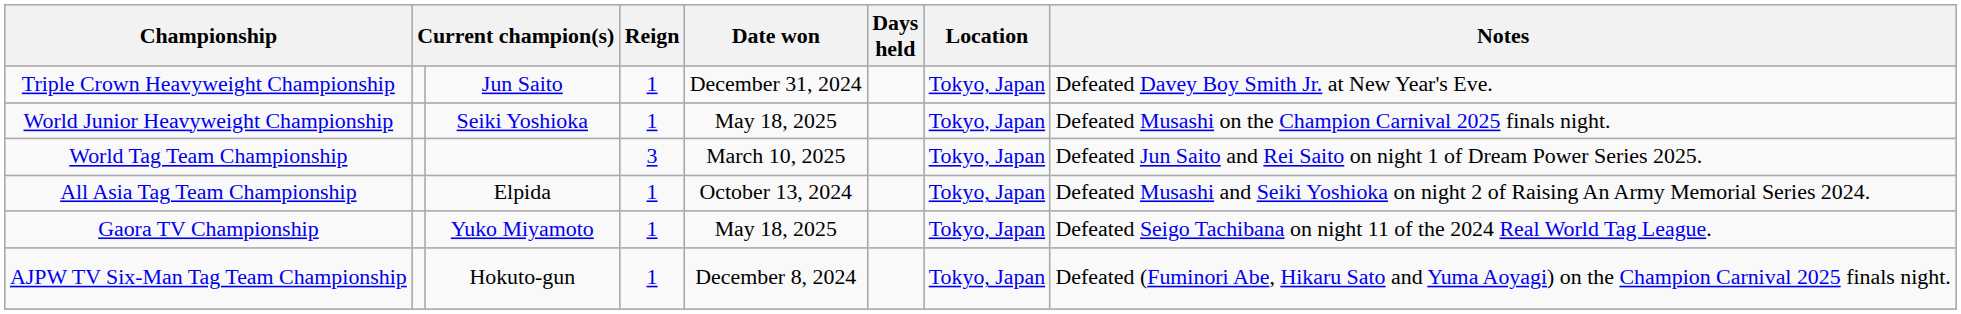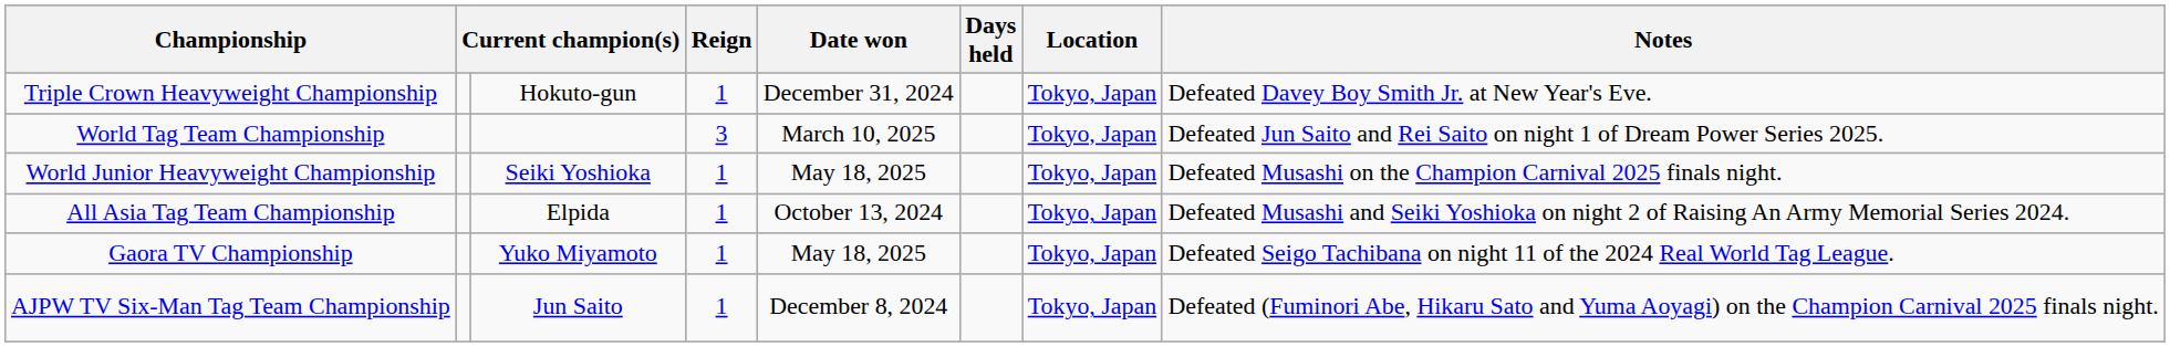 <table class="wikitable" style="text-align:center; font-size:85%;">
 <tr>
 <th>Championship</th>
 <th colspan="2">Current champion(s)</th>
 <th>Reign</th>
 <th>Date won</th>
 <th>Days<br>held</th>
 <th>Location</th>
 <th>Notes</th>
 </tr>
 <tr>
 <td><a href='#'>Triple Crown Heavyweight Championship</a></td>
 <td></td>
-<td><a href='#'>Jun Saito</a></td>
+<td>Hokuto-gun<br></td>
 <td><a href='#'>1</a></td>
 <td>December 31, 2024</td>
 <td></td>
 <td><a href='#'>Tokyo, Japan</a></td>
 <td align=left>Defeated <a href='#'>Davey Boy Smith Jr.</a> at New Year's Eve.</td>
+</tr>
+<tr>
+<td><a href='#'>World Tag Team Championship</a></td>
+<td><br></td>
+<td><br></td>
+<td><a href='#'>3<br></a></td>
+<td>March 10, 2025</td>
+<td></td>
+<td><a href='#'>Tokyo, Japan</a></td>
+<td align=left>Defeated <a href='#'>Jun Saito</a> and <a href='#'>Rei Saito</a> on night 1 of Dream Power Series 2025.</td>
 </tr>
 <tr>
 <td><a href='#'>World Junior Heavyweight Championship</a></td>
 <td></td>
 <td><a href='#'>Seiki Yoshioka</a></td>
 <td><a href='#'>1</a></td>
 <td>May 18, 2025</td>
 <td></td>
 <td><a href='#'>Tokyo, Japan</a></td>
 <td align=left>Defeated <a href='#'>Musashi</a> on the <a href='#'>Champion Carnival 2025</a> finals night.</td>
-</tr>
-<tr>
-<td><a href='#'>World Tag Team Championship</a></td>
-<td><br></td>
-<td><br></td>
-<td><a href='#'>3<br></a></td>
-<td>March 10, 2025</td>
-<td></td>
-<td><a href='#'>Tokyo, Japan</a></td>
-<td align=left>Defeated <a href='#'>Jun Saito</a> and <a href='#'>Rei Saito</a> on night 1 of Dream Power Series 2025.</td>
 </tr>
 <tr>
 <td><a href='#'>All Asia Tag Team Championship</a></td>
 <td><br></td>
 <td>Elpida<br></td>
 <td><a href='#'>1</a></td>
 <td>October 13, 2024</td>
 <td></td>
 <td><a href='#'>Tokyo, Japan</a></td>
 <td align=left>Defeated <a href='#'>Musashi</a> and <a href='#'>Seiki Yoshioka</a> on night 2 of Raising An Army Memorial Series 2024.</td>
 </tr>
 <tr>
 <td><a href='#'>Gaora TV Championship</a></td>
 <td></td>
 <td><a href='#'>Yuko Miyamoto</a></td>
 <td><a href='#'>1</a></td>
 <td>May 18, 2025</td>
 <td></td>
 <td><a href='#'>Tokyo, Japan</a></td>
 <td align=left>Defeated <a href='#'>Seigo Tachibana</a> on night 11 of the 2024 <a href='#'>Real World Tag League</a>.</td>
 </tr>
 <tr>
 <td><a href='#'>AJPW TV Six-Man Tag Team Championship</a></td>
 <td><br><br></td>
-<td>Hokuto-gun<br></td>
+<td><a href='#'>Jun Saito</a></td>
 <td><a href='#'>1<br></a></td>
 <td>December 8, 2024</td>
 <td></td>
 <td><a href='#'>Tokyo, Japan</a></td>
 <td align=left>Defeated  (<a href='#'>Fuminori Abe</a>, <a href='#'>Hikaru Sato</a> and <a href='#'>Yuma Aoyagi</a>) on the <a href='#'>Champion Carnival 2025</a> finals night.</td>
 </tr>
 </table>
